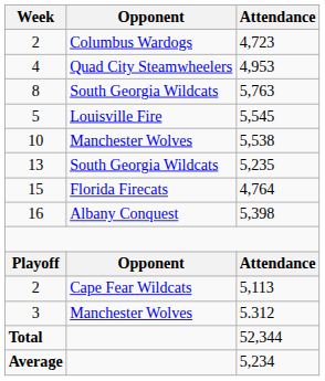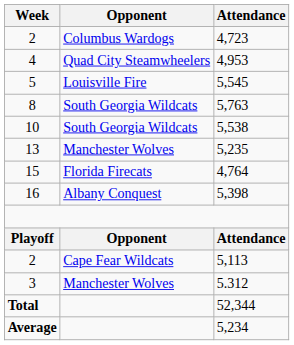 <table class="wikitable" align="center">
 <tr>
 <th>Week</th>
 <th>Opponent</th>
 <th>Attendance</th>
 </tr>
 <tr>
 <td align="center">2</td>
 <td><a href='#'>Columbus Wardogs</a></td>
 <td>4,723</td>
 </tr>
 <tr>
 <td align="center">4</td>
 <td><a href='#'>Quad City Steamwheelers</a></td>
 <td>4,953</td>
 </tr>
 <tr>
+<td align="center">5</td>
+<td><a href='#'>Louisville Fire</a></td>
+<td>5,545</td>
+</tr>
+<tr>
 <td align="center">8</td>
 <td><a href='#'>South Georgia Wildcats</a></td>
 <td>5,763</td>
 </tr>
 <tr>
-<td align="center">5</td>
-<td><a href='#'>Louisville Fire</a></td>
-<td>5,545</td>
-</tr>
-<tr>
 <td align="center">10</td>
-<td><a href='#'>Manchester Wolves</a></td>
+<td><a href='#'>South Georgia Wildcats</a></td>
 <td>5,538</td>
 </tr>
 <tr>
 <td align="center">13</td>
-<td><a href='#'>South Georgia Wildcats</a></td>
+<td><a href='#'>Manchester Wolves</a></td>
 <td>5,235</td>
 </tr>
 <tr>
 <td align="center">15</td>
 <td><a href='#'>Florida Firecats</a></td>
 <td>4,764</td>
 </tr>
 <tr>
 <td align="center">16</td>
 <td><a href='#'>Albany Conquest</a></td>
 <td>5,398</td>
 </tr>
 <tr>
 <td colspan="3"> </td>
 </tr>
 <tr>
 <th>Playoff</th>
 <th>Opponent</th>
 <th>Attendance</th>
 </tr>
 <tr>
 <td align="center">2</td>
 <td><a href='#'>Cape Fear Wildcats</a></td>
 <td>5,113</td>
 </tr>
 <tr>
 <td align="center">3</td>
 <td><a href='#'>Manchester Wolves</a></td>
 <td>5.312</td>
 </tr>
 <tr>
 <td><strong>Total</strong></td>
 <td> </td>
 <td>52,344</td>
 </tr>
 <tr>
 <td><strong>Average</strong></td>
 <td> </td>
 <td>5,234</td>
 </tr>
 </table>
